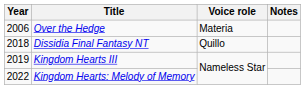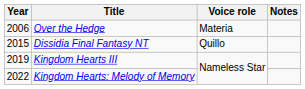 <table class="wikitable sortable">
 <tr>
 <th>Year</th>
 <th>Title</th>
 <th>Voice role</th>
 <th class="unsortable">Notes</th>
 </tr>
 <tr>
 <td>2006</td>
 <td><em><a href='#'>Over the Hedge</a></em></td>
 <td>Materia</td>
 <td></td>
 </tr>
 <tr>
-<td>2018</td>
+<td>2015</td>
 <td><em><a href='#'>Dissidia Final Fantasy NT</a></em></td>
 <td>Quillo</td>
 <td></td>
 </tr>
 <tr>
 <td>2019</td>
 <td><em><a href='#'>Kingdom Hearts III</a></em></td>
 <td rowspan="2">Nameless Star</td>
 <td></td>
 </tr>
 <tr>
 <td>2022</td>
 <td><em><a href='#'>Kingdom Hearts: Melody of Memory</a></em></td>
 <td></td>
 </tr>
 </table>
